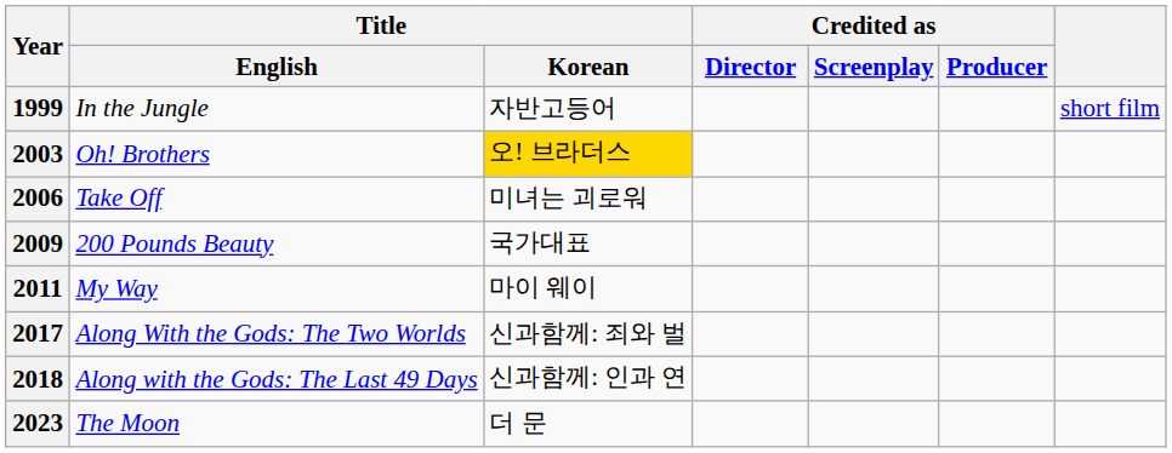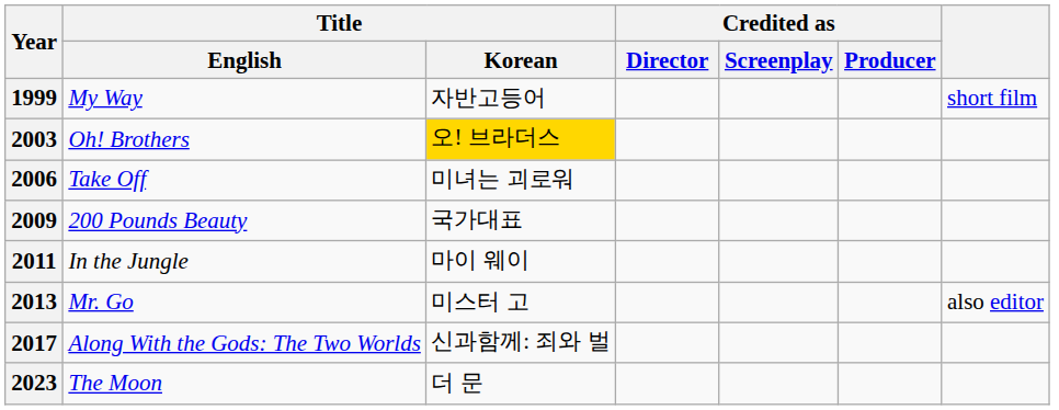 <table class="wikitable sortable plainrowheaders">
 <tr>
 <th rowspan="2" style="width:33px;">Year</th>
 <th colspan="2">Title</th>
 <th colspan="3">Credited as</th>
 <th rowspan="2" class="unsortable"></th>
 </tr>
 <tr>
 <th>English</th>
 <th>Korean</th>
 <th width="65" class="unsortable"><a href='#'>Director</a></th>
 <th width="65" class="unsortable"><a href='#'>Screenplay</a></th>
 <th width="65" class="unsortable"><a href='#'>Producer</a></th>
 </tr>
 <tr>
 <th scope="row">1999</th>
-<td><em>In the Jungle</em></td>
+<td><em><a href='#'>My Way</a></em></td>
 <td>자반고등어</td>
 <td></td>
 <td></td>
 <td></td>
 <td><a href='#'>short film</a></td>
 </tr>
 <tr>
 <th scope="row">2003</th>
 <td><em><a href='#'>Oh! Brothers</a></em></td>
 <td style="background: gold;">오! 브라더스</td>
 <td></td>
 <td></td>
 <td></td>
 <td></td>
 </tr>
 <tr>
 <th scope="row">2006</th>
 <td><em><a href='#'>Take Off</a></em></td>
 <td>미녀는 괴로워</td>
 <td></td>
 <td></td>
 <td></td>
 <td></td>
 </tr>
 <tr>
 <th scope="row">2009</th>
 <td><em><a href='#'>200 Pounds Beauty</a></em></td>
 <td>국가대표</td>
 <td></td>
 <td></td>
 <td></td>
 <td></td>
 </tr>
 <tr>
 <th scope="row">2011</th>
-<td><em><a href='#'>My Way</a></em></td>
+<td><em>In the Jungle</em></td>
 <td>마이 웨이</td>
 <td></td>
 <td></td>
 <td></td>
 <td></td>
 </tr>
 <tr>
+<th scope="row">2013</th>
+<td><em><a href='#'>Mr. Go</a></em></td>
+<td>미스터 고</td>
+<td></td>
+<td></td>
+<td></td>
+<td>also <a href='#'>editor</a></td>
+</tr>
+<tr>
 <th scope="row">2017</th>
 <td><em><a href='#'>Along With the Gods: The Two Worlds</a></em></td>
 <td>신과함께: 죄와 벌</td>
-<td></td>
-<td></td>
-<td></td>
-<td></td>
-</tr>
-<tr>
-<th scope="row">2018</th>
-<td><em><a href='#'>Along with the Gods: The Last 49 Days</a></em></td>
-<td>신과함께: 인과 연</td>
 <td></td>
 <td></td>
 <td></td>
 <td></td>
 </tr>
 <tr>
 <th scope="row">2023</th>
 <td><em><a href='#'>The Moon</a></em></td>
 <td>더 문</td>
 <td></td>
 <td></td>
 <td></td>
 <td></td>
 </tr>
 </table>
